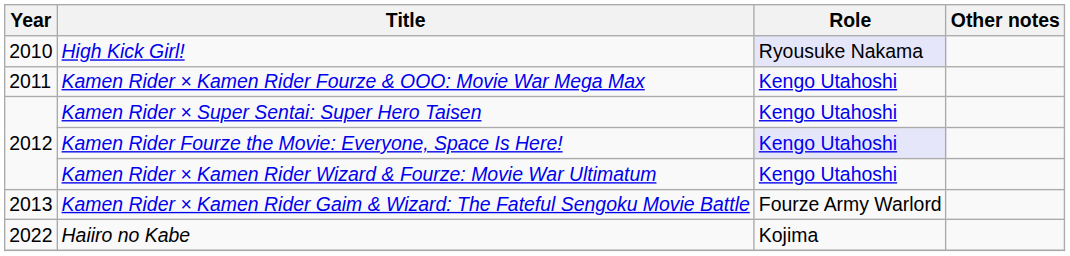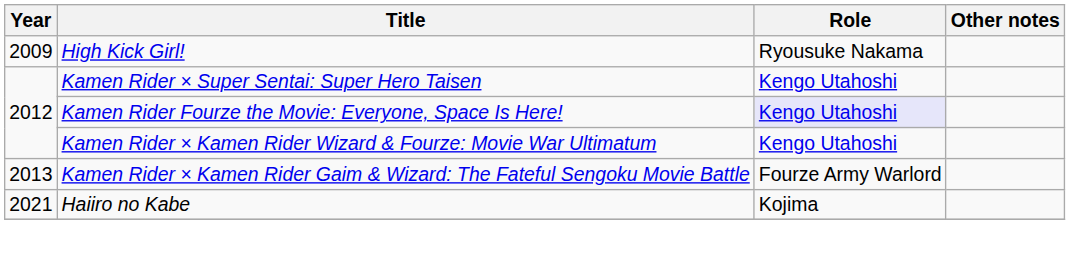 <table class="wikitable" style="font-size: 90%;">
 <tr>
 <th>Year</th>
 <th>Title</th>
 <th>Role</th>
 <th>Other notes</th>
 </tr>
 <tr>
-<td>2010</td>
+<td>2009</td>
 <td><em><a href='#'>High Kick Girl!</a></em></td>
-<td style="background: lavender;">Ryousuke Nakama</td>
-<td></td>
-</tr>
-<tr>
-<td>2011</td>
-<td><em><a href='#'>Kamen Rider × Kamen Rider Fourze & OOO: Movie War Mega Max</a></em></td>
-<td><a href='#'>Kengo Utahoshi</a></td>
+<td>Ryousuke Nakama</td>
 <td></td>
 </tr>
 <tr>
 <td rowspan="3">2012</td>
 <td><em><a href='#'>Kamen Rider × Super Sentai: Super Hero Taisen</a></em></td>
 <td><a href='#'>Kengo Utahoshi</a></td>
 <td></td>
 </tr>
 <tr>
 <td><em><a href='#'>Kamen Rider Fourze the Movie: Everyone, Space Is Here!</a></em></td>
 <td style="background: lavender;"><a href='#'>Kengo Utahoshi</a></td>
 <td></td>
 </tr>
 <tr>
 <td><em><a href='#'>Kamen Rider × Kamen Rider Wizard & Fourze: Movie War Ultimatum</a></em></td>
 <td><a href='#'>Kengo Utahoshi</a></td>
 <td></td>
 </tr>
 <tr>
 <td rowspan="1">2013</td>
 <td><em><a href='#'>Kamen Rider × Kamen Rider Gaim & Wizard: The Fateful Sengoku Movie Battle</a></em></td>
 <td>Fourze Army Warlord</td>
 <td></td>
 </tr>
 <tr>
-<td>2022</td>
+<td>2021</td>
 <td><em>Haiiro no Kabe</em></td>
 <td>Kojima</td>
 <td></td>
 </tr>
 <tr>
 </tr>
 </table>
